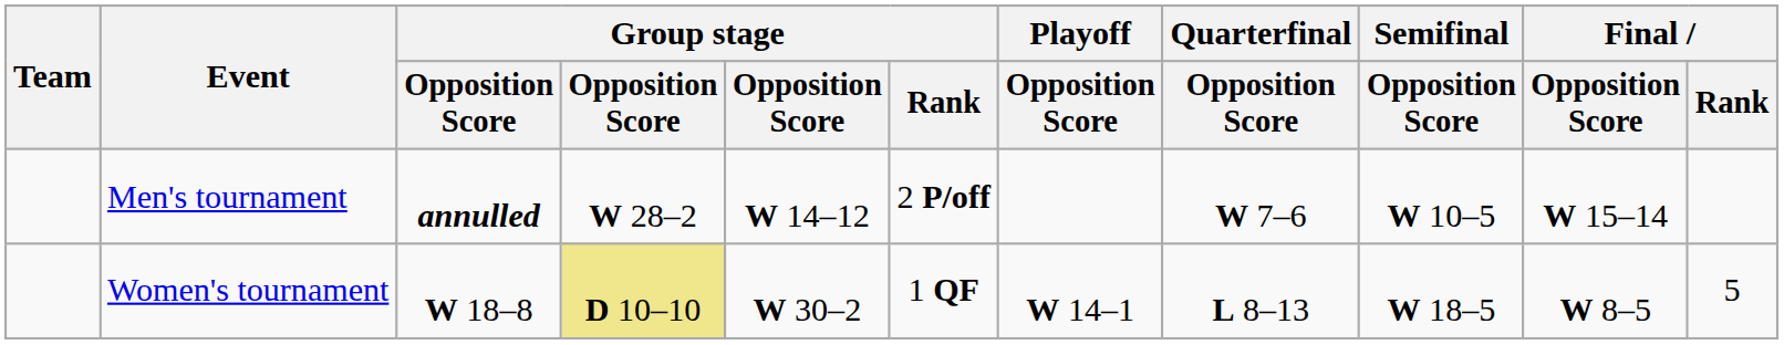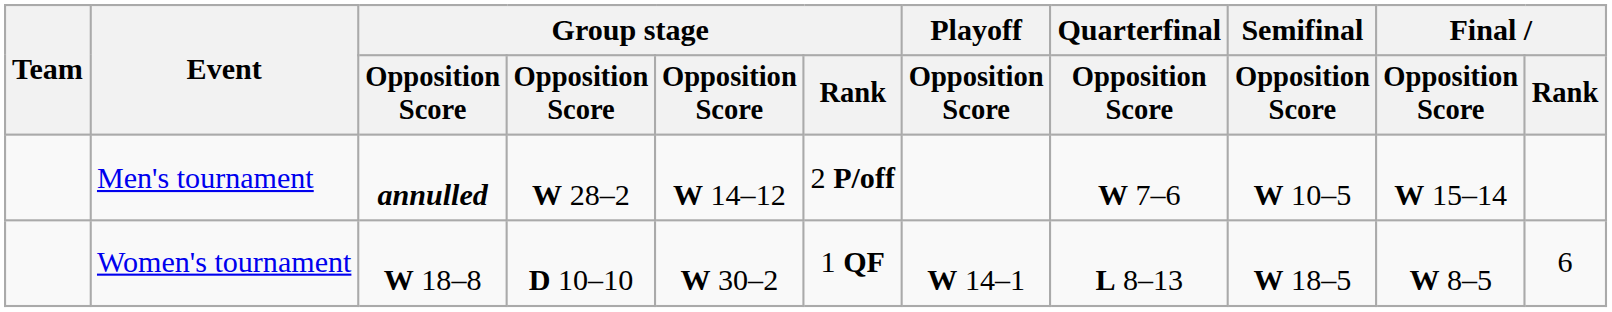 <table class="wikitable" style="text-align:center; font-size:90%">
 <tr>
 <th rowspan=2>Team</th>
 <th rowspan=2>Event</th>
 <th colspan=4>Group stage</th>
 <th>Playoff</th>
 <th>Quarterfinal</th>
 <th>Semifinal</th>
 <th colspan=2>Final / </th>
 </tr>
 <tr style=font-size:95%>
 <th>Opposition<br>Score</th>
 <th>Opposition<br>Score</th>
 <th>Opposition<br>Score</th>
 <th>Rank</th>
 <th>Opposition<br>Score</th>
 <th>Opposition<br>Score</th>
 <th>Opposition<br>Score</th>
 <th>Opposition<br>Score</th>
 <th>Rank</th>
 </tr>
 <tr>
 <td align=left><strong></strong></td>
 <td align=left><a href='#'>Men's tournament</a></td>
 <td><strong><br><em>annulled</em></strong></td>
 <td><br><strong>W</strong> 28–2</td>
 <td><br><strong>W</strong> 14–12</td>
 <td>2 <strong>P/off</strong></td>
 <td></td>
 <td><br><strong>W</strong> 7–6</td>
 <td><br><strong>W</strong> 10–5</td>
 <td><br><strong>W</strong> 15–14</td>
 <td></td>
 </tr>
 <tr>
 <td align=left></td>
 <td align=left><a href='#'>Women's tournament</a></td>
 <td><br><strong>W</strong> 18–8</td>
-<td style="background: khaki;"><br><strong>D</strong> 10–10</td>
+<td><br><strong>D</strong> 10–10</td>
 <td><br><strong>W</strong> 30–2</td>
 <td>1 <strong>QF</strong></td>
 <td><br><strong>W</strong> 14–1</td>
 <td><br><strong>L</strong> 8–13</td>
 <td><br><strong>W</strong> 18–5</td>
 <td><br><strong>W</strong> 8–5</td>
-<td>5</td>
+<td>6</td>
 </tr>
 </table>
